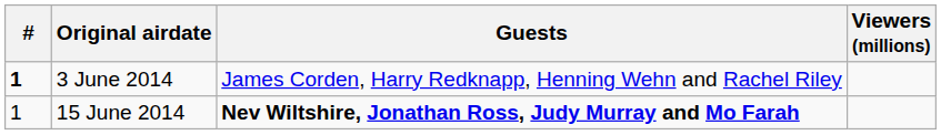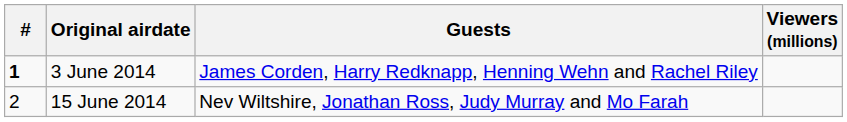 <table class="wikitable">
 <tr>
 <th style="width:5%;">#</th>
 <th>Original airdate</th>
 <th>Guests</th>
 <th>Viewers<br><small>(millions)</small></th>
 </tr>
 <tr>
 <td><strong>1</strong></td>
 <td>3 June 2014 </td>
 <td><a href='#'>James Corden</a>, <a href='#'>Harry Redknapp</a>, <a href='#'>Henning Wehn</a> and <a href='#'>Rachel Riley</a></td>
 <td></td>
 </tr>
 <tr>
-<td>1</td>
+<td>2</td>
 <td>15 June 2014</td>
-<td><strong>Nev Wiltshire, <a href='#'>Jonathan Ross</a>, <a href='#'>Judy Murray</a> and <a href='#'>Mo Farah</a></strong></td>
+<td>Nev Wiltshire, <a href='#'>Jonathan Ross</a>, <a href='#'>Judy Murray</a> and <a href='#'>Mo Farah</a></td>
 <td></td>
 </tr>
 </table>
